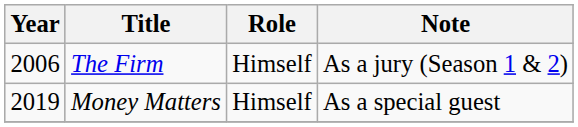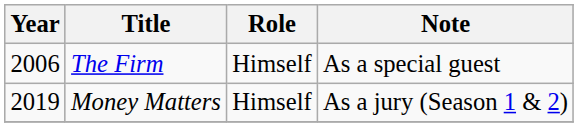 <table class="wikitable sortable">
 <tr>
 <th>Year</th>
 <th>Title</th>
 <th>Role</th>
 <th class="unsortable">Note</th>
 </tr>
 <tr>
 <td>2006</td>
 <td><em><a href='#'>The Firm</a></em></td>
 <td>Himself</td>
-<td>As a jury (Season <a href='#'>1</a> & <a href='#'>2</a>)</td>
+<td>As a special guest</td>
 </tr>
 <tr>
 <td>2019</td>
 <td><em>Money Matters</em></td>
 <td>Himself</td>
-<td>As a special guest</td>
+<td>As a jury (Season <a href='#'>1</a> & <a href='#'>2</a>)</td>
 </tr>
 <tr>
 </tr>
 </table>
